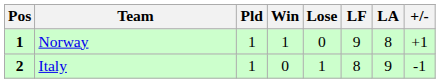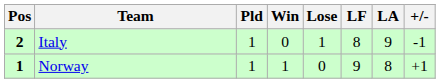 <table class="wikitable" style="font-size: 100%">
 <tr>
 <th width=20>Pos</th>
 <th width=200>Team</th>
 <th width=25>Pld</th>
 <th width=25>Win</th>
 <th width=25>Lose</th>
 <th width=25>LF</th>
 <th width=25>LA</th>
 <th width=25>+/-</th>
 </tr>
 <tr align=center style="background: #ccffcc;">
+<td><strong>2</strong></td>
+<td align="left"> <a href='#'>Italy</a></td>
+<td>1</td>
+<td>0</td>
+<td>1</td>
+<td>8</td>
+<td>9</td>
+<td>-1</td>
+</tr>
+<tr align=center style="background: #ccffcc;">
 <td><strong>1</strong></td>
 <td align="left"> <a href='#'>Norway</a></td>
 <td>1</td>
 <td>1</td>
 <td>0</td>
 <td>9</td>
 <td>8</td>
 <td>+1</td>
 </tr>
-<tr align=center style="background: #ccffcc;">
-<td><strong>2</strong></td>
-<td align="left"> <a href='#'>Italy</a></td>
-<td>1</td>
-<td>0</td>
-<td>1</td>
-<td>8</td>
-<td>9</td>
-<td>-1</td>
-</tr>
 </table>
